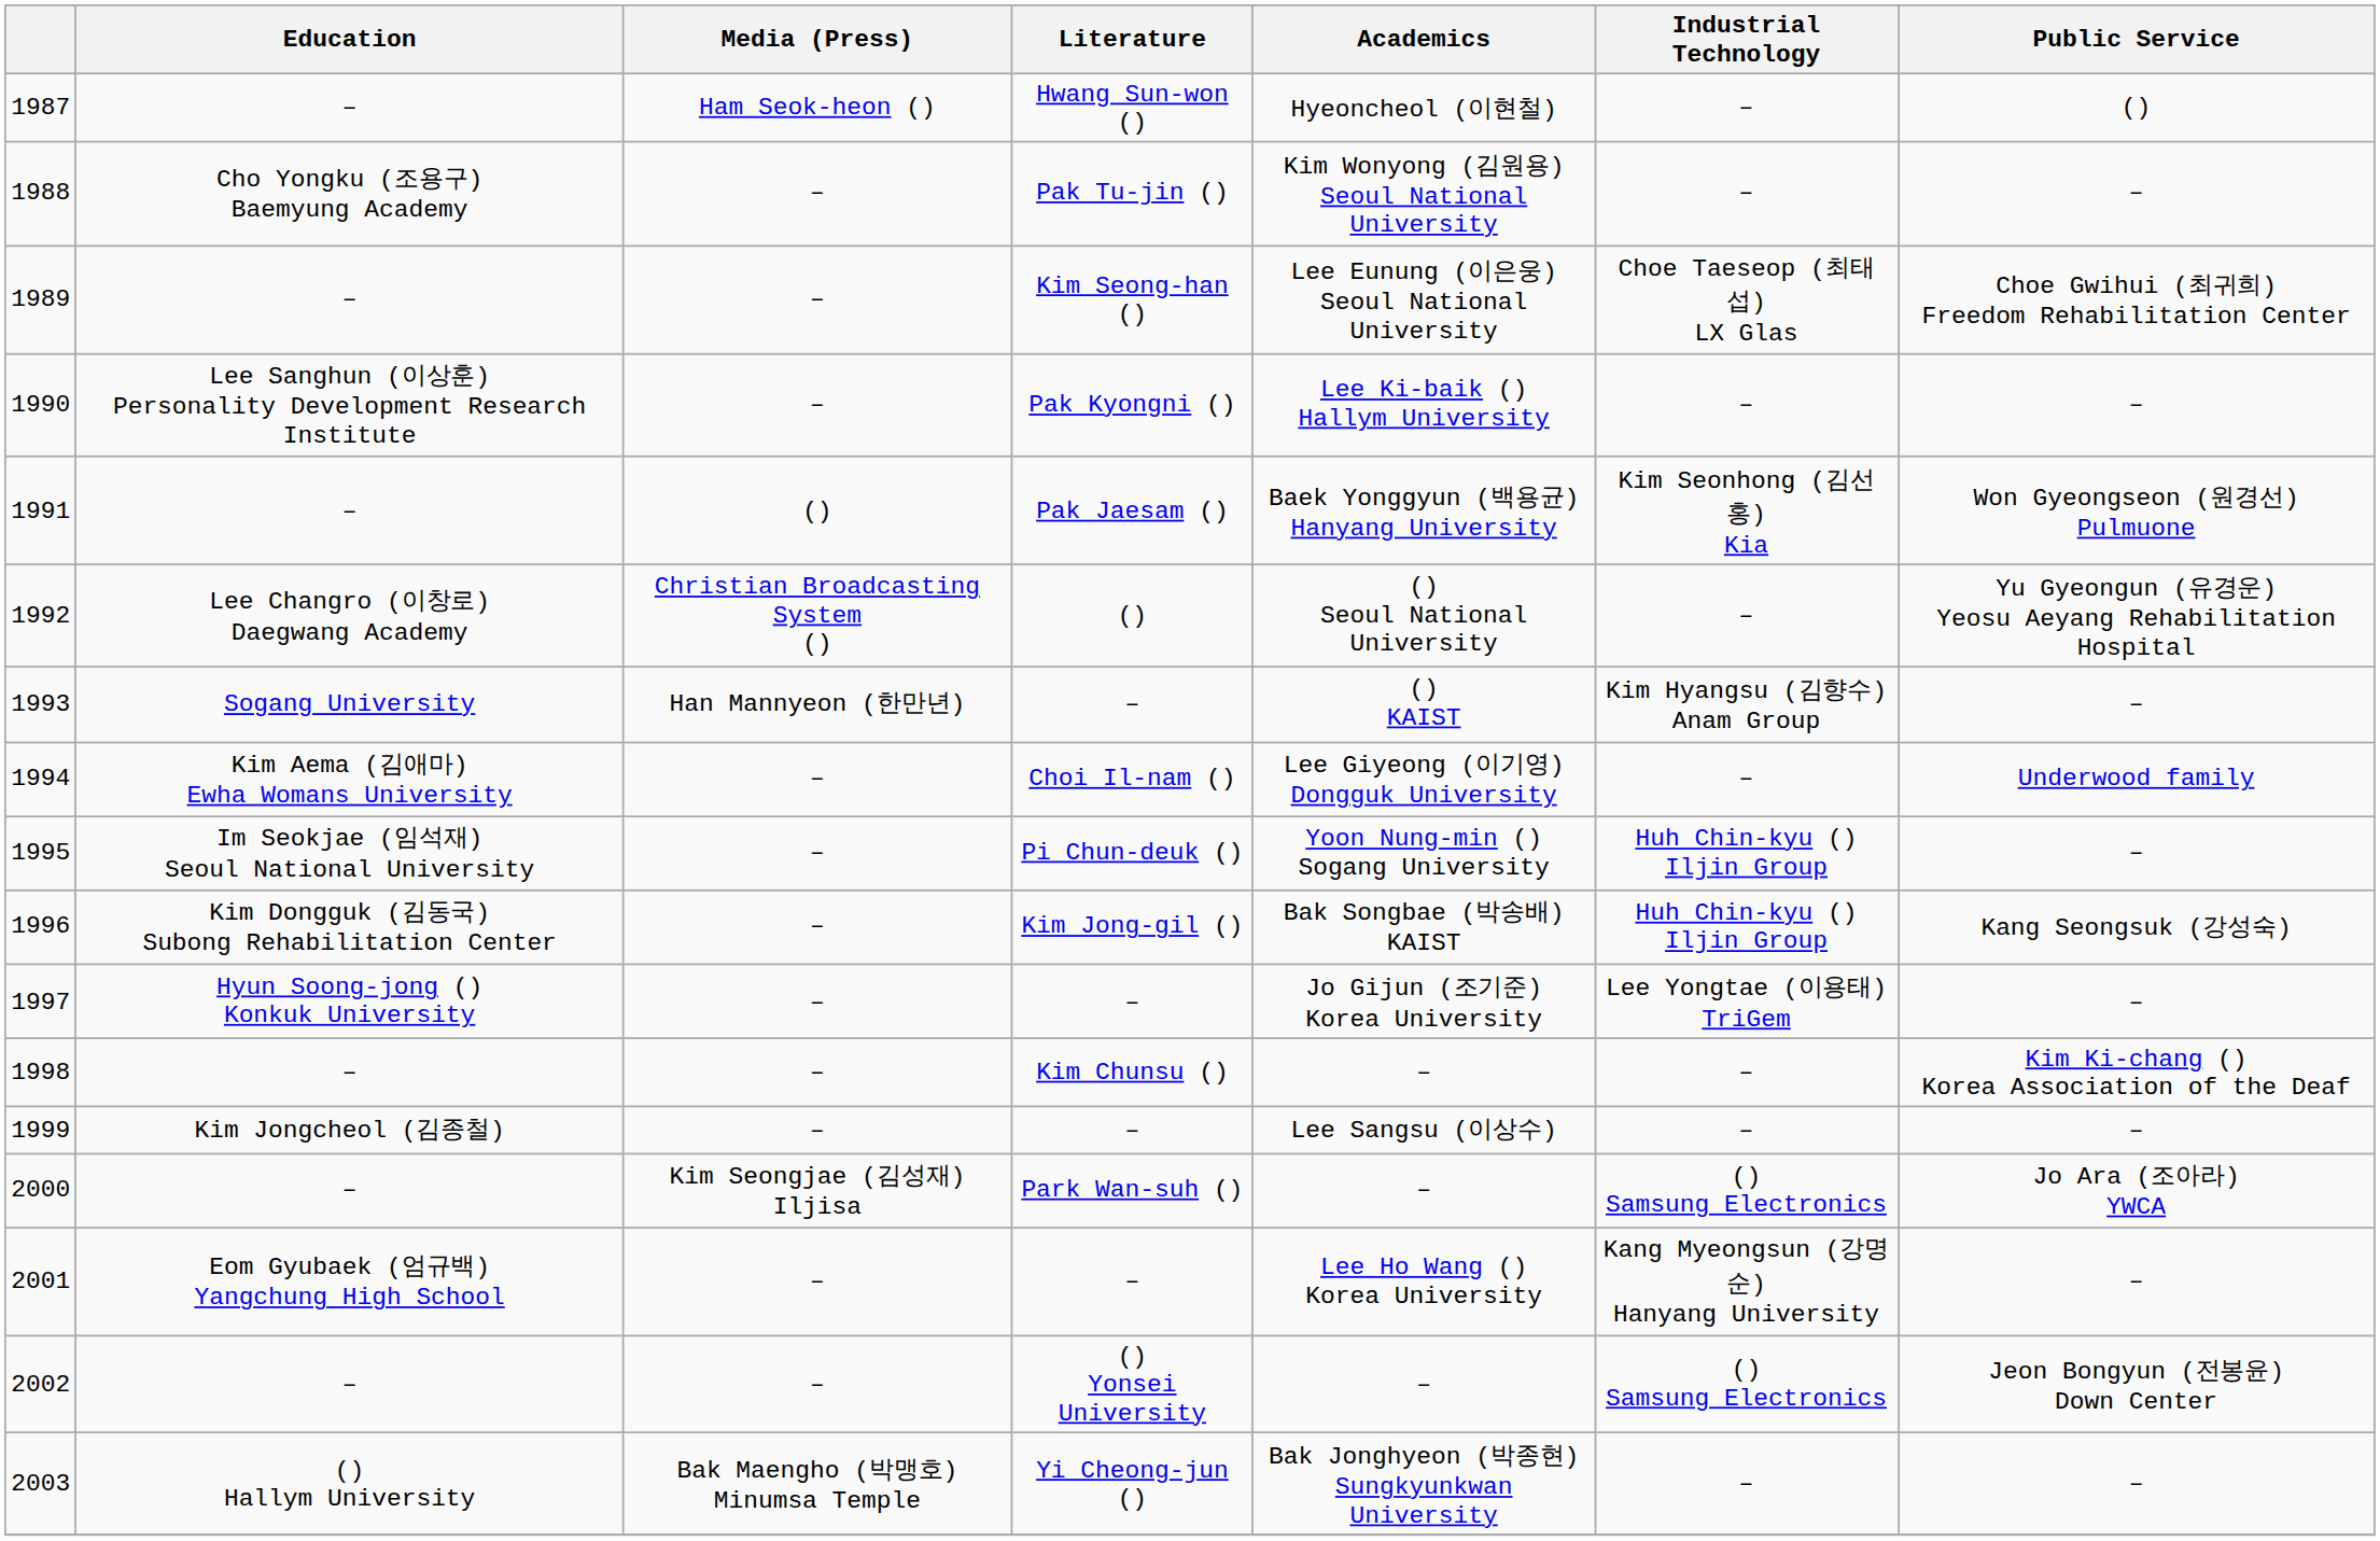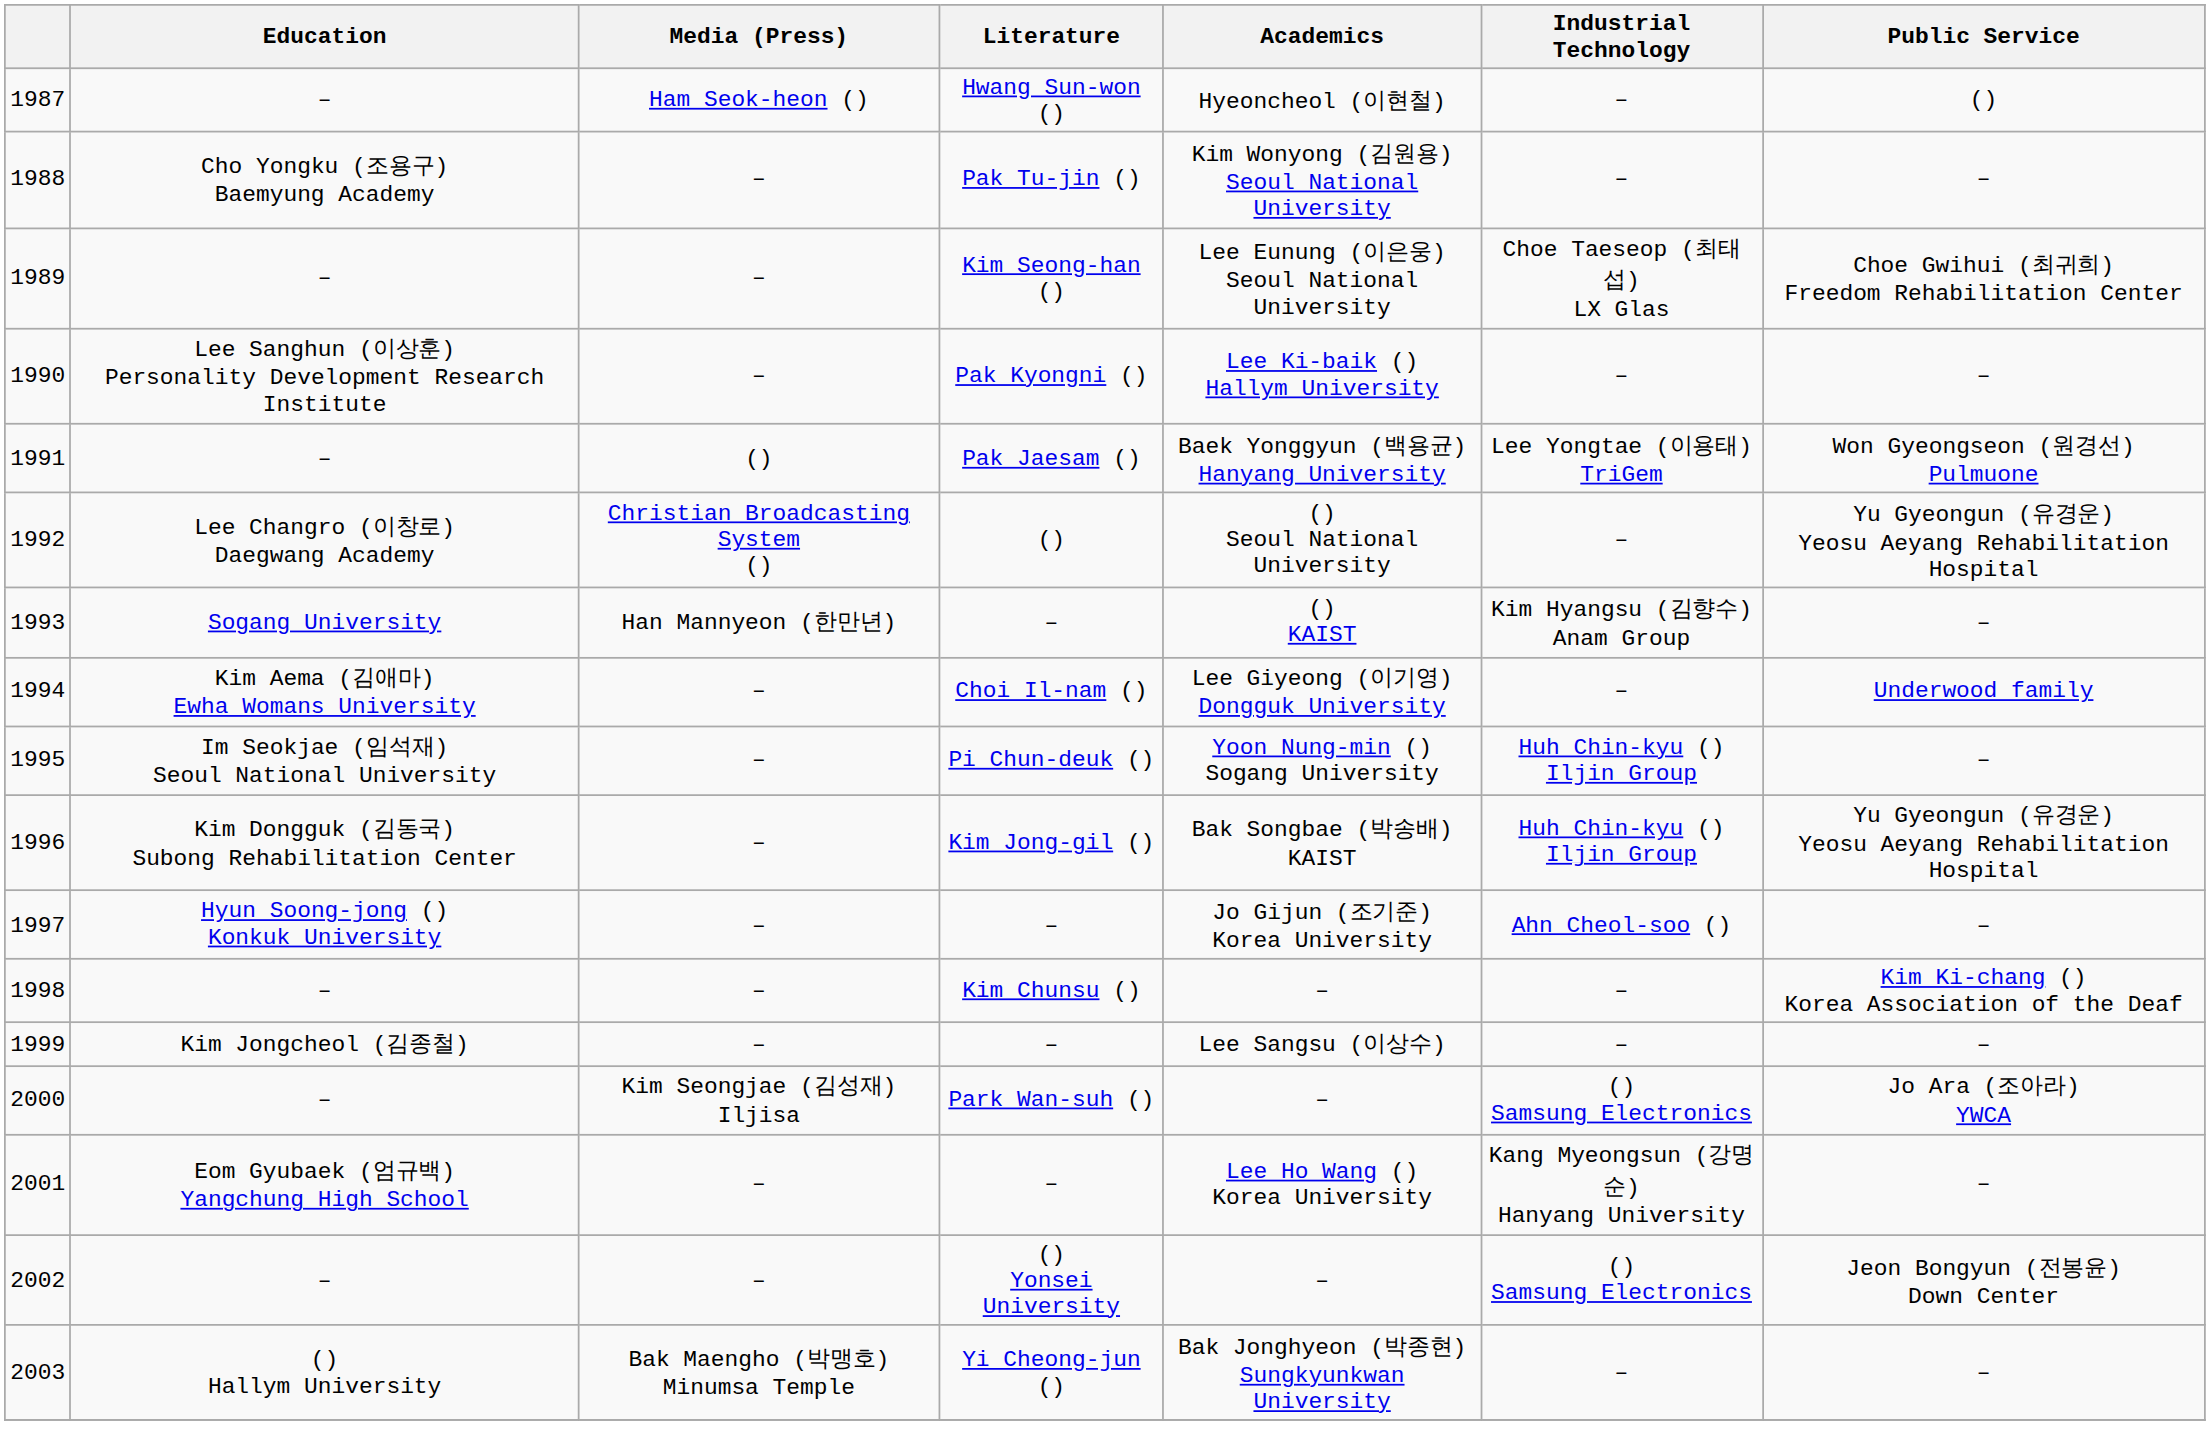 <table class="wikitable" style="text-align:center;">
 <tr>
 <th></th>
 <th>Education</th>
 <th>Media (Press)</th>
 <th>Literature</th>
 <th>Academics</th>
 <th>Industrial Technology</th>
 <th>Public Service</th>
 </tr>
 <tr>
 <td>1987</td>
 <td>–</td>
 <td><a href='#'>Ham Seok-heon</a> ()</td>
 <td><a href='#'>Hwang Sun-won</a> ()</td>
 <td>Hyeoncheol (이현철)</td>
 <td>–</td>
 <td> ()</td>
 </tr>
 <tr>
 <td>1988</td>
 <td>Cho Yongku (조용구) <br>Baemyung Academy</td>
 <td>–</td>
 <td><a href='#'>Pak Tu-jin</a> ()</td>
 <td>Kim Wonyong (김원용)<br><a href='#'>Seoul National University</a></td>
 <td>–</td>
 <td>–</td>
 </tr>
 <tr>
 <td>1989</td>
 <td>–</td>
 <td>–</td>
 <td><a href='#'>Kim Seong-han</a> ()</td>
 <td>Lee Eunung (이은웅)<br>Seoul National University</td>
 <td>Choe Taeseop (최태섭) <br>LX Glas</td>
 <td>Choe Gwihui (최귀희) <br>Freedom Rehabilitation Center</td>
 </tr>
 <tr>
 <td>1990</td>
 <td>Lee Sanghun (이상훈) <br>Personality Development Research Institute</td>
 <td>–</td>
 <td><a href='#'>Pak Kyongni</a> ()</td>
 <td><a href='#'>Lee Ki-baik</a> ()<br><a href='#'>Hallym University</a></td>
 <td>–</td>
 <td>–</td>
 </tr>
 <tr>
 <td>1991</td>
 <td>–</td>
 <td> ()</td>
 <td><a href='#'>Pak Jaesam</a> ()</td>
 <td>Baek Yonggyun (백용균)<br><a href='#'>Hanyang University</a></td>
-<td>Kim Seonhong (김선홍)<br><a href='#'>Kia</a></td>
+<td>Lee Yongtae (이용태)<br><a href='#'>TriGem</a></td>
 <td>Won Gyeongseon (원경선)<br><a href='#'>Pulmuone</a></td>
 </tr>
 <tr>
 <td>1992</td>
 <td>Lee Changro (이창로)<br>Daegwang Academy</td>
 <td><a href='#'>Christian Broadcasting System</a><br>()</td>
 <td> ()</td>
 <td> ()<br>Seoul National University</td>
 <td>–</td>
 <td>Yu Gyeongun (유경운)<br>Yeosu Aeyang Rehabilitation Hospital</td>
 </tr>
 <tr>
 <td>1993</td>
 <td><a href='#'>Sogang University</a></td>
 <td>Han Mannyeon (한만년)</td>
 <td>–</td>
 <td> () <br><a href='#'>KAIST</a></td>
 <td>Kim Hyangsu (김향수)<br>Anam Group</td>
 <td>–</td>
 </tr>
 <tr>
 <td>1994</td>
 <td>Kim Aema (김애마)<br><a href='#'>Ewha Womans University</a></td>
 <td>–</td>
 <td><a href='#'>Choi Il-nam</a> ()</td>
 <td>Lee Giyeong (이기영) <br><a href='#'>Dongguk University</a></td>
 <td>–</td>
 <td><a href='#'>Underwood family</a></td>
 </tr>
 <tr>
 <td>1995</td>
 <td>Im Seokjae (임석재) <br>Seoul National University</td>
 <td>–</td>
 <td><a href='#'>Pi Chun-deuk</a> ()</td>
 <td><a href='#'>Yoon Nung-min</a> ()<br>Sogang University</td>
 <td><a href='#'>Huh Chin-kyu</a> ()<br><a href='#'>Iljin Group</a></td>
 <td>–</td>
 </tr>
 <tr>
 <td>1996</td>
 <td>Kim Dongguk (김동국)<br>Subong Rehabilitation Center</td>
 <td>–</td>
 <td><a href='#'>Kim Jong-gil</a> ()</td>
 <td>Bak Songbae (박송배)<br>KAIST</td>
 <td><a href='#'>Huh Chin-kyu</a> ()<br><a href='#'>Iljin Group</a></td>
-<td>Kang Seongsuk (강성숙)</td>
+<td>Yu Gyeongun (유경운)<br>Yeosu Aeyang Rehabilitation Hospital</td>
 </tr>
 <tr>
 <td>1997</td>
 <td><a href='#'>Hyun Soong-jong</a> ()<br><a href='#'>Konkuk University</a></td>
 <td>–</td>
 <td>–</td>
 <td>Jo Gijun (조기준) <br>Korea University</td>
-<td>Lee Yongtae (이용태)<br><a href='#'>TriGem</a></td>
+<td><a href='#'>Ahn Cheol-soo</a> ()</td>
 <td>–</td>
 </tr>
 <tr>
 <td>1998</td>
 <td>–</td>
 <td>–</td>
 <td><a href='#'>Kim Chunsu</a> ()</td>
 <td>–</td>
 <td>–</td>
 <td><a href='#'>Kim Ki-chang</a> ()<br>Korea Association of the Deaf</td>
 </tr>
 <tr>
 <td>1999</td>
 <td>Kim Jongcheol (김종철)</td>
 <td>–</td>
 <td>–</td>
 <td>Lee Sangsu (이상수)</td>
 <td>–</td>
 <td>–</td>
 </tr>
 <tr>
 <td>2000</td>
 <td>–</td>
 <td>Kim Seongjae (김성재)<br>Iljisa</td>
 <td><a href='#'>Park Wan-suh</a> ()</td>
 <td>–</td>
 <td> ()<br><a href='#'>Samsung Electronics</a></td>
 <td>Jo Ara (조아라) <br><a href='#'>YWCA</a></td>
 </tr>
 <tr>
 <td>2001</td>
 <td>Eom Gyubaek (엄규백)<br><a href='#'>Yangchung High School</a></td>
 <td>–</td>
 <td>–</td>
 <td><a href='#'>Lee Ho Wang</a> ()<br>Korea University</td>
 <td>Kang Myeongsun (강명순)<br>Hanyang University</td>
 <td>–</td>
 </tr>
 <tr>
 <td>2002</td>
 <td>–</td>
 <td>–</td>
 <td> ()<br><a href='#'>Yonsei University</a></td>
 <td>–</td>
 <td> ()<br><a href='#'>Samsung Electronics</a></td>
 <td>Jeon Bongyun (전봉윤)<br>Down Center</td>
 </tr>
 <tr>
 <td>2003</td>
 <td> ()<br>Hallym University</td>
 <td>Bak Maengho (박맹호)<br>Minumsa Temple</td>
 <td><a href='#'>Yi Cheong-jun</a> ()</td>
 <td>Bak Jonghyeon (박종현)<br><a href='#'>Sungkyunkwan University</a></td>
 <td>–</td>
 <td>–</td>
 </tr>
 <tr>
 </tr>
 </table>
